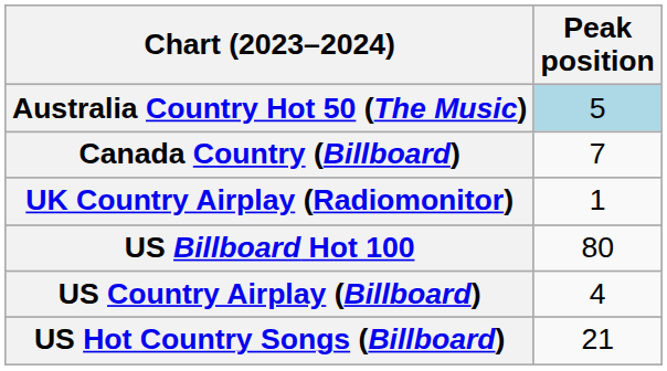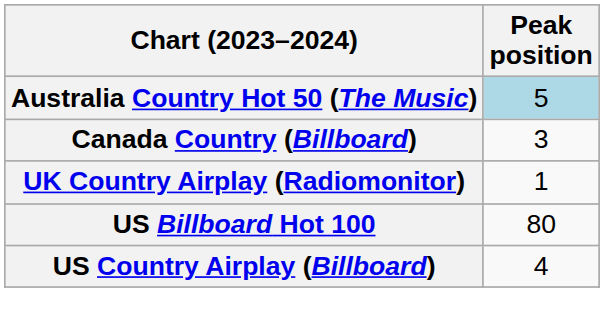 <table class="wikitable sortable plainrowheaders" style="text-align:center">
 <tr>
 <th scope="col">Chart (2023–2024)</th>
 <th scope="col">Peak<br>position</th>
 </tr>
 <tr>
 <th scope="row">Australia <a href='#'>Country Hot 50</a> (<em><a href='#'>The Music</a></em>)</th>
 <td style="background: lightblue;">5</td>
 </tr>
 <tr>
 <th scope="row">Canada <a href='#'>Country</a> (<em><a href='#'>Billboard</a></em>)</th>
-<td>7</td>
+<td>3</td>
 </tr>
 <tr>
 <th scope="row"><a href='#'>UK Country Airplay</a> (<a href='#'>Radiomonitor</a>)</th>
 <td>1</td>
 </tr>
 <tr>
 <th scope="row">US <a href='#'><em>Billboard</em> Hot 100</a></th>
 <td>80</td>
 </tr>
 <tr>
 <th scope="row">US <a href='#'>Country Airplay</a> (<em><a href='#'>Billboard</a></em>)</th>
 <td>4</td>
 </tr>
-<tr>
-<th scope="row">US <a href='#'>Hot Country Songs</a> (<em><a href='#'>Billboard</a></em>)</th>
-<td>21</td>
-</tr>
 </table>
